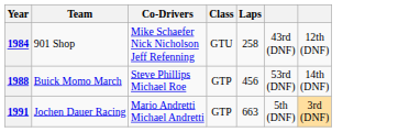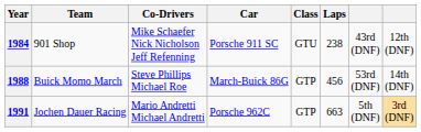 <table class="wikitable" style="font-size:90%">
 <tr>
 <th>Year</th>
 <th>Team</th>
 <th>Co-Drivers</th>
+<th>Car</th>
 <th>Class</th>
 <th>Laps</th>
 <th></th>
 <th></th>
 </tr>
 <tr align="center">
 <th><a href='#'>1984</a></th>
 <td align="left"> 901 Shop</td>
 <td align="left"> <a href='#'>Mike Schaefer</a><br> <a href='#'>Nick Nicholson</a><br> <a href='#'>Jeff Refenning</a></td>
+<td align="left"><a href='#'>Porsche 911 SC</a></td>
 <td>GTU</td>
-<td>258</td>
+<td>238</td>
 <td>43rd <br> (DNF)</td>
 <td>12th <br> (DNF)</td>
 </tr>
 <tr align="center">
 <th><a href='#'>1988</a></th>
 <td align="left"> <a href='#'>Buick Momo March</a></td>
 <td align="left"> <a href='#'>Steve Phillips</a><br> <a href='#'>Michael Roe</a></td>
+<td align="left"><a href='#'>March-Buick 86G</a></td>
 <td>GTP</td>
 <td>456</td>
 <td>53rd <br>(DNF)</td>
 <td>14th <br>(DNF)</td>
 </tr>
 <tr align="center">
 <th><a href='#'>1991</a></th>
 <td align="left"> <a href='#'>Jochen Dauer Racing</a></td>
 <td align="left"> <a href='#'>Mario Andretti</a><br> <a href='#'>Michael Andretti</a></td>
+<td align="left"><a href='#'>Porsche 962C</a></td>
 <td>GTP</td>
 <td>663</td>
 <td>5th <br>(DNF)</td>
 <td style="background:#ffdf9f;">3rd <br>(DNF)</td>
 </tr>
 </table>
